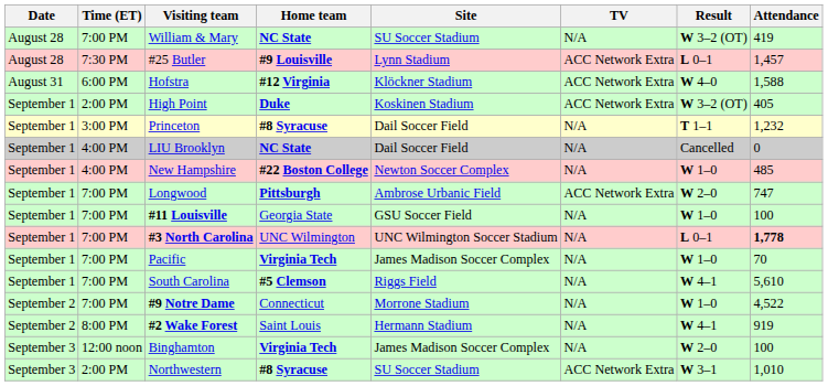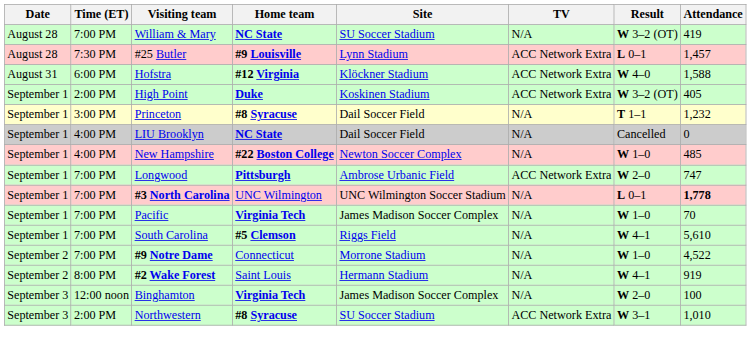 <table class="wikitable" style="font-size:95%;">
 <tr>
 <th>Date</th>
 <th>Time (ET)</th>
 <th>Visiting team</th>
 <th>Home team</th>
 <th>Site</th>
 <th>TV</th>
 <th>Result</th>
 <th>Attendance</th>
 </tr>
 <tr style="background:#cfc;">
 <td>August 28</td>
 <td>7:00 PM</td>
 <td><a href='#'>William & Mary</a></td>
 <td><strong><a href='#'>NC State</a></strong></td>
 <td><a href='#'>SU Soccer Stadium</a></td>
 <td>N/A</td>
 <td><strong>W</strong> 3–2 (OT)</td>
 <td>419</td>
 </tr>
 <tr style="background:#fcc;">
 <td>August 28</td>
 <td>7:30 PM</td>
 <td>#25 <a href='#'>Butler</a></td>
 <td><strong>#9 <a href='#'>Louisville</a></strong></td>
 <td><a href='#'>Lynn Stadium</a></td>
 <td>ACC Network Extra</td>
 <td><strong>L</strong>  0–1</td>
 <td>1,457</td>
 </tr>
 <tr style="background:#cfc;">
 <td>August 31</td>
 <td>6:00 PM</td>
 <td><a href='#'>Hofstra</a></td>
 <td><strong>#12 <a href='#'>Virginia</a></strong></td>
 <td><a href='#'>Klöckner Stadium</a></td>
 <td>ACC Network Extra</td>
 <td><strong>W</strong> 4–0</td>
 <td>1,588</td>
 </tr>
 <tr style="background:#cfc;">
 <td>September 1</td>
 <td>2:00 PM</td>
 <td><a href='#'>High Point</a></td>
 <td><strong><a href='#'>Duke</a></strong></td>
 <td><a href='#'>Koskinen Stadium</a></td>
 <td>ACC Network Extra</td>
 <td><strong>W</strong> 3–2 (OT)</td>
 <td>405</td>
 </tr>
 <tr style="background:#ffc;">
 <td>September 1</td>
 <td>3:00 PM</td>
 <td><a href='#'>Princeton</a></td>
 <td><strong>#8 <a href='#'>Syracuse</a></strong></td>
 <td>Dail Soccer Field</td>
 <td>N/A</td>
 <td><strong>T</strong> 1–1</td>
 <td>1,232</td>
 </tr>
 <tr style="background:#ccc;">
 <td>September 1</td>
 <td>4:00 PM</td>
 <td><a href='#'>LIU Brooklyn</a></td>
 <td><strong><a href='#'>NC State</a></strong></td>
 <td>Dail Soccer Field</td>
 <td>N/A</td>
 <td>Cancelled </td>
 <td>0</td>
 </tr>
 <tr style="background:#fcc;">
 <td>September 1</td>
 <td>4:00 PM</td>
 <td><a href='#'>New Hampshire</a></td>
 <td><strong>#22 <a href='#'>Boston College</a></strong></td>
 <td><a href='#'>Newton Soccer Complex</a></td>
 <td>N/A</td>
 <td><strong>W</strong> 1–0</td>
 <td>485</td>
 </tr>
 <tr style="background:#cfc;">
 <td>September 1</td>
 <td>7:00 PM</td>
 <td><a href='#'>Longwood</a></td>
 <td><strong><a href='#'>Pittsburgh</a></strong></td>
 <td><a href='#'>Ambrose Urbanic Field</a></td>
 <td>ACC Network Extra</td>
 <td><strong>W</strong> 2–0</td>
 <td>747</td>
 </tr>
-<tr style="background:#cfc;">
-<td>September 1</td>
-<td>7:00 PM</td>
-<td><strong>#11 <a href='#'>Louisville</a></strong></td>
-<td><a href='#'>Georgia State</a></td>
-<td>GSU Soccer Field</td>
-<td>N/A</td>
-<td><strong>W</strong> 1–0</td>
-<td>100</td>
-</tr>
 <tr style="background:#fcc;">
 <td>September 1</td>
 <td>7:00 PM</td>
 <td><strong>#3 <a href='#'>North Carolina</a></strong></td>
 <td><a href='#'>UNC Wilmington</a></td>
 <td>UNC Wilmington Soccer Stadium</td>
 <td>N/A</td>
 <td><strong>L</strong> 0–1</td>
 <td><strong>1,778</strong></td>
 </tr>
 <tr style="background:#cfc;">
 <td>September 1</td>
 <td>7:00 PM</td>
 <td><a href='#'>Pacific</a></td>
 <td><strong><a href='#'>Virginia Tech</a></strong></td>
 <td>James Madison Soccer Complex</td>
 <td>N/A</td>
 <td><strong>W</strong> 1–0</td>
 <td>70</td>
 </tr>
 <tr style="background:#cfc;">
 <td>September 1</td>
 <td>7:00 PM</td>
 <td><a href='#'>South Carolina</a></td>
 <td><strong>#5 <a href='#'>Clemson</a></strong></td>
 <td><a href='#'>Riggs Field</a></td>
 <td>N/A</td>
 <td><strong>W</strong> 4–1</td>
 <td>5,610</td>
 </tr>
 <tr style="background:#cfc;">
 <td>September 2</td>
 <td>7:00 PM</td>
 <td><strong>#9 <a href='#'>Notre Dame</a></strong></td>
 <td><a href='#'>Connecticut</a></td>
 <td><a href='#'>Morrone Stadium</a></td>
 <td>N/A</td>
 <td><strong>W</strong>  1–0</td>
 <td>4,522</td>
 </tr>
 <tr style="background:#cfc;">
 <td>September 2</td>
 <td>8:00 PM</td>
 <td><strong>#2 <a href='#'>Wake Forest</a></strong></td>
 <td><a href='#'>Saint Louis</a></td>
 <td><a href='#'>Hermann Stadium</a></td>
 <td>N/A</td>
 <td><strong>W</strong> 4–1</td>
 <td>919</td>
 </tr>
 <tr style="background:#cfc;">
 <td>September 3</td>
 <td>12:00 noon</td>
 <td><a href='#'>Binghamton</a></td>
 <td><strong><a href='#'>Virginia Tech</a></strong></td>
 <td>James Madison Soccer Complex</td>
 <td>N/A</td>
 <td><strong>W</strong> 2–0</td>
 <td>100</td>
 </tr>
 <tr style="background:#cfc;">
 <td>September 3</td>
 <td>2:00 PM</td>
 <td><a href='#'>Northwestern</a></td>
 <td><strong>#8 <a href='#'>Syracuse</a></strong></td>
 <td><a href='#'>SU Soccer Stadium</a></td>
 <td>ACC Network Extra</td>
 <td><strong>W</strong> 3–1</td>
 <td>1,010</td>
 </tr>
 </table>
